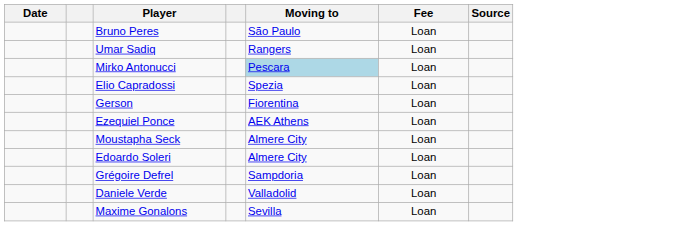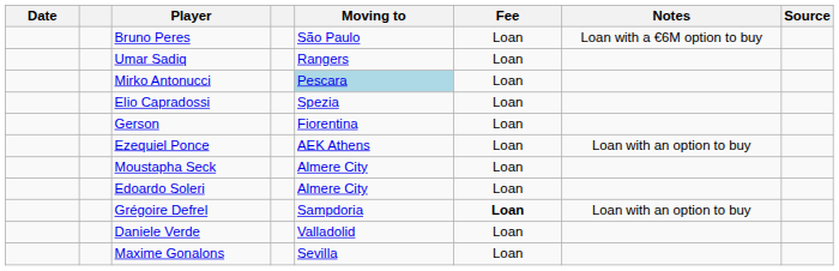 <table class="wikitable sortable">
 <tr>
 <th style="width:80px;">Date</th>
 <th style="width:30px;"></th>
 <th style="width:180px;">Player</th>
 <th style="width:20px;"></th>
 <th style="width:180px;">Moving to</th>
 <th style="width:120px;" class="unsortable">Fee</th>
+<th style="width:250px;" class="unsortable">Notes</th>
 <th style="width:20px;">Source</th>
 </tr>
 <tr>
 <td></td>
 <td align=center></td>
 <td> <a href='#'>Bruno Peres</a></td>
 <td align=center></td>
 <td> <a href='#'>São Paulo</a></td>
 <td align=center>Loan</td>
+<td align=center>Loan with a €6M option to buy</td>
 <td></td>
 </tr>
 <tr>
 <td></td>
 <td align=center></td>
 <td> <a href='#'>Umar Sadiq</a></td>
 <td align=center></td>
 <td> <a href='#'>Rangers</a></td>
 <td align=center>Loan</td>
+<td align=center></td>
 <td></td>
 </tr>
 <tr>
 <td></td>
 <td align=center></td>
 <td> <a href='#'>Mirko Antonucci</a></td>
 <td align=center></td>
 <td style="background: lightblue;"> <a href='#'>Pescara</a></td>
 <td align=center>Loan</td>
+<td align=center></td>
 <td></td>
 </tr>
 <tr>
 <td></td>
 <td align=center></td>
 <td> <a href='#'>Elio Capradossi</a></td>
 <td align=center></td>
 <td> <a href='#'>Spezia</a></td>
 <td align=center>Loan</td>
+<td align=center></td>
 <td></td>
 </tr>
 <tr>
 <td></td>
 <td align=center></td>
 <td> <a href='#'>Gerson</a></td>
 <td align=center></td>
 <td> <a href='#'>Fiorentina</a></td>
 <td align=center>Loan</td>
+<td align=center></td>
 <td></td>
 </tr>
 <tr>
 <td></td>
 <td align=center></td>
 <td> <a href='#'>Ezequiel Ponce</a></td>
 <td align=center></td>
 <td> <a href='#'>AEK Athens</a></td>
 <td align=center>Loan</td>
+<td align=center>Loan with an option to buy</td>
 <td></td>
 </tr>
 <tr>
 <td></td>
 <td align=center></td>
 <td> <a href='#'>Moustapha Seck</a></td>
 <td align=center></td>
 <td> <a href='#'>Almere City</a></td>
 <td align=center>Loan</td>
+<td align=center></td>
 <td></td>
 </tr>
 <tr>
 <td></td>
 <td align=center></td>
 <td> <a href='#'>Edoardo Soleri</a></td>
 <td align=center></td>
 <td> <a href='#'>Almere City</a></td>
 <td align=center>Loan</td>
+<td align=center></td>
 <td></td>
 </tr>
 <tr>
 <td></td>
 <td align=center></td>
 <td> <a href='#'>Grégoire Defrel</a></td>
 <td align=center></td>
 <td> <a href='#'>Sampdoria</a></td>
-<td align=center>Loan</td>
+<td align=center><strong>Loan</strong></td>
+<td align=center>Loan with an option to buy</td>
 <td></td>
 </tr>
 <tr>
 <td></td>
 <td align=center></td>
 <td> <a href='#'>Daniele Verde</a></td>
 <td align=center></td>
 <td> <a href='#'>Valladolid</a></td>
 <td align=center>Loan</td>
+<td align=center></td>
 <td></td>
 </tr>
 <tr>
 <td></td>
 <td align=center></td>
 <td> <a href='#'>Maxime Gonalons</a></td>
 <td align=center></td>
 <td> <a href='#'>Sevilla</a></td>
 <td align=center>Loan</td>
+<td align=center></td>
 <td></td>
 </tr>
 </table>
